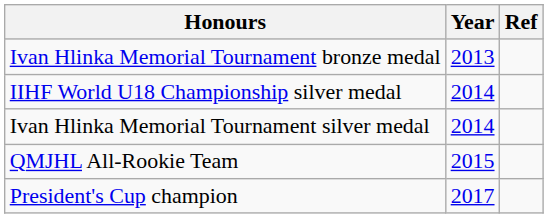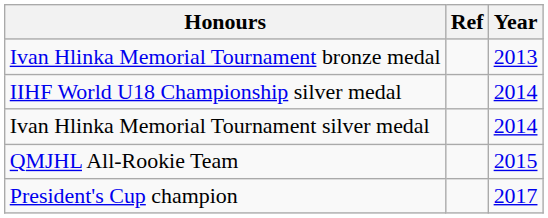 <table class="wikitable">
 <tr>
 <th>Honours</th>
+<th>Ref</th>
 <th>Year</th>
-<th>Ref</th>
 </tr>
 <tr>
 <td><a href='#'>Ivan Hlinka Memorial Tournament</a> bronze medal</td>
+<td></td>
 <td><a href='#'>2013</a></td>
-<td></td>
 </tr>
 <tr>
 <td><a href='#'>IIHF World U18 Championship</a> silver medal</td>
+<td></td>
 <td><a href='#'>2014</a></td>
-<td></td>
 </tr>
 <tr>
 <td>Ivan Hlinka Memorial Tournament silver medal</td>
+<td></td>
 <td><a href='#'>2014</a></td>
-<td></td>
 </tr>
 <tr>
 <td><a href='#'>QMJHL</a> All-Rookie Team</td>
+<td></td>
 <td><a href='#'>2015</a></td>
-<td></td>
 </tr>
 <tr>
 <td><a href='#'>President's Cup</a> champion</td>
+<td></td>
 <td><a href='#'>2017</a></td>
-<td></td>
 </tr>
 </table>
